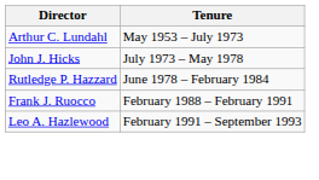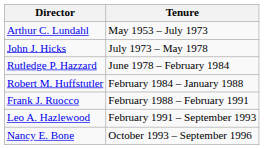 <table class="wikitable">
 <tr>
 <th>Director</th>
 <th>Tenure</th>
 </tr>
 <tr>
 <td><a href='#'>Arthur C. Lundahl</a></td>
 <td>May 1953 – July 1973</td>
 </tr>
 <tr>
 <td><a href='#'>John J. Hicks</a></td>
 <td>July 1973 – May 1978</td>
 </tr>
 <tr>
 <td><a href='#'>Rutledge P. Hazzard</a></td>
 <td>June 1978 – February 1984</td>
 </tr>
 <tr>
+<td><a href='#'>Robert M. Huffstutler</a></td>
+<td>February 1984 – January 1988</td>
+</tr>
+<tr>
 <td><a href='#'>Frank J. Ruocco</a></td>
 <td>February 1988 – February 1991</td>
 </tr>
 <tr>
 <td><a href='#'>Leo A. Hazlewood</a></td>
 <td>February 1991 – September 1993</td>
 </tr>
+<tr>
+<td><a href='#'>Nancy E. Bone</a></td>
+<td>October 1993 – September 1996</td>
+</tr>
 </table>
